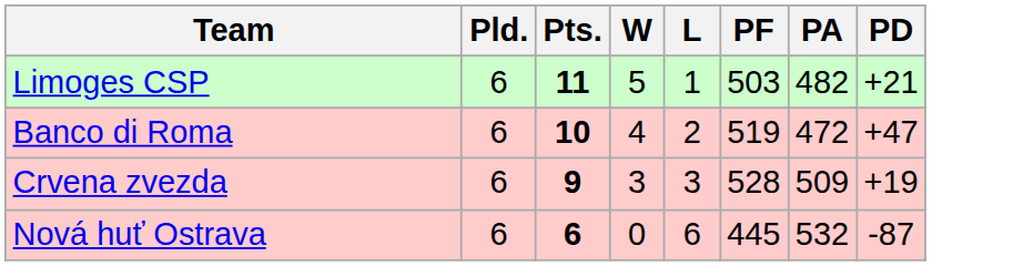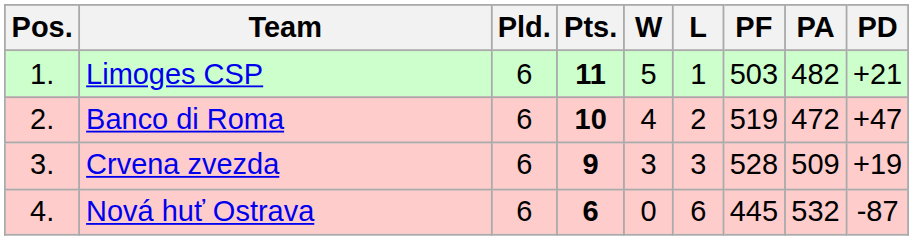 <table class="wikitable" style="text-align:center">
 <tr>
+<th width=15>Pos.</th>
 <th width=220>Team</th>
 <th width=20>Pld.</th>
 <th width=20>Pts.</th>
 <th width=20>W</th>
 <th width=20>L</th>
 <th width=20>PF</th>
 <th width=20>PA</th>
 <th width=20>PD</th>
 </tr>
 <tr style="background: #ccffcc;">
+<td>1.</td>
 <td align=left> <a href='#'>Limoges CSP</a></td>
 <td>6</td>
 <td><strong>11</strong></td>
 <td>5</td>
 <td>1</td>
 <td>503</td>
 <td>482</td>
 <td>+21</td>
 </tr>
 <tr style="background: #ffcccc;">
+<td>2.</td>
 <td align=left> <a href='#'>Banco di Roma</a></td>
 <td>6</td>
 <td><strong>10</strong></td>
 <td>4</td>
 <td>2</td>
 <td>519</td>
 <td>472</td>
 <td>+47</td>
 </tr>
 <tr style="background: #ffcccc;">
+<td>3.</td>
 <td align=left> <a href='#'>Crvena zvezda</a></td>
 <td>6</td>
 <td><strong>9</strong></td>
 <td>3</td>
 <td>3</td>
 <td>528</td>
 <td>509</td>
 <td>+19</td>
 </tr>
 <tr style="background: #ffcccc;">
+<td>4.</td>
 <td align=left> <a href='#'>Nová huť Ostrava</a></td>
 <td>6</td>
 <td><strong>6</strong></td>
 <td>0</td>
 <td>6</td>
 <td>445</td>
 <td>532</td>
 <td>-87</td>
 </tr>
 </table>
